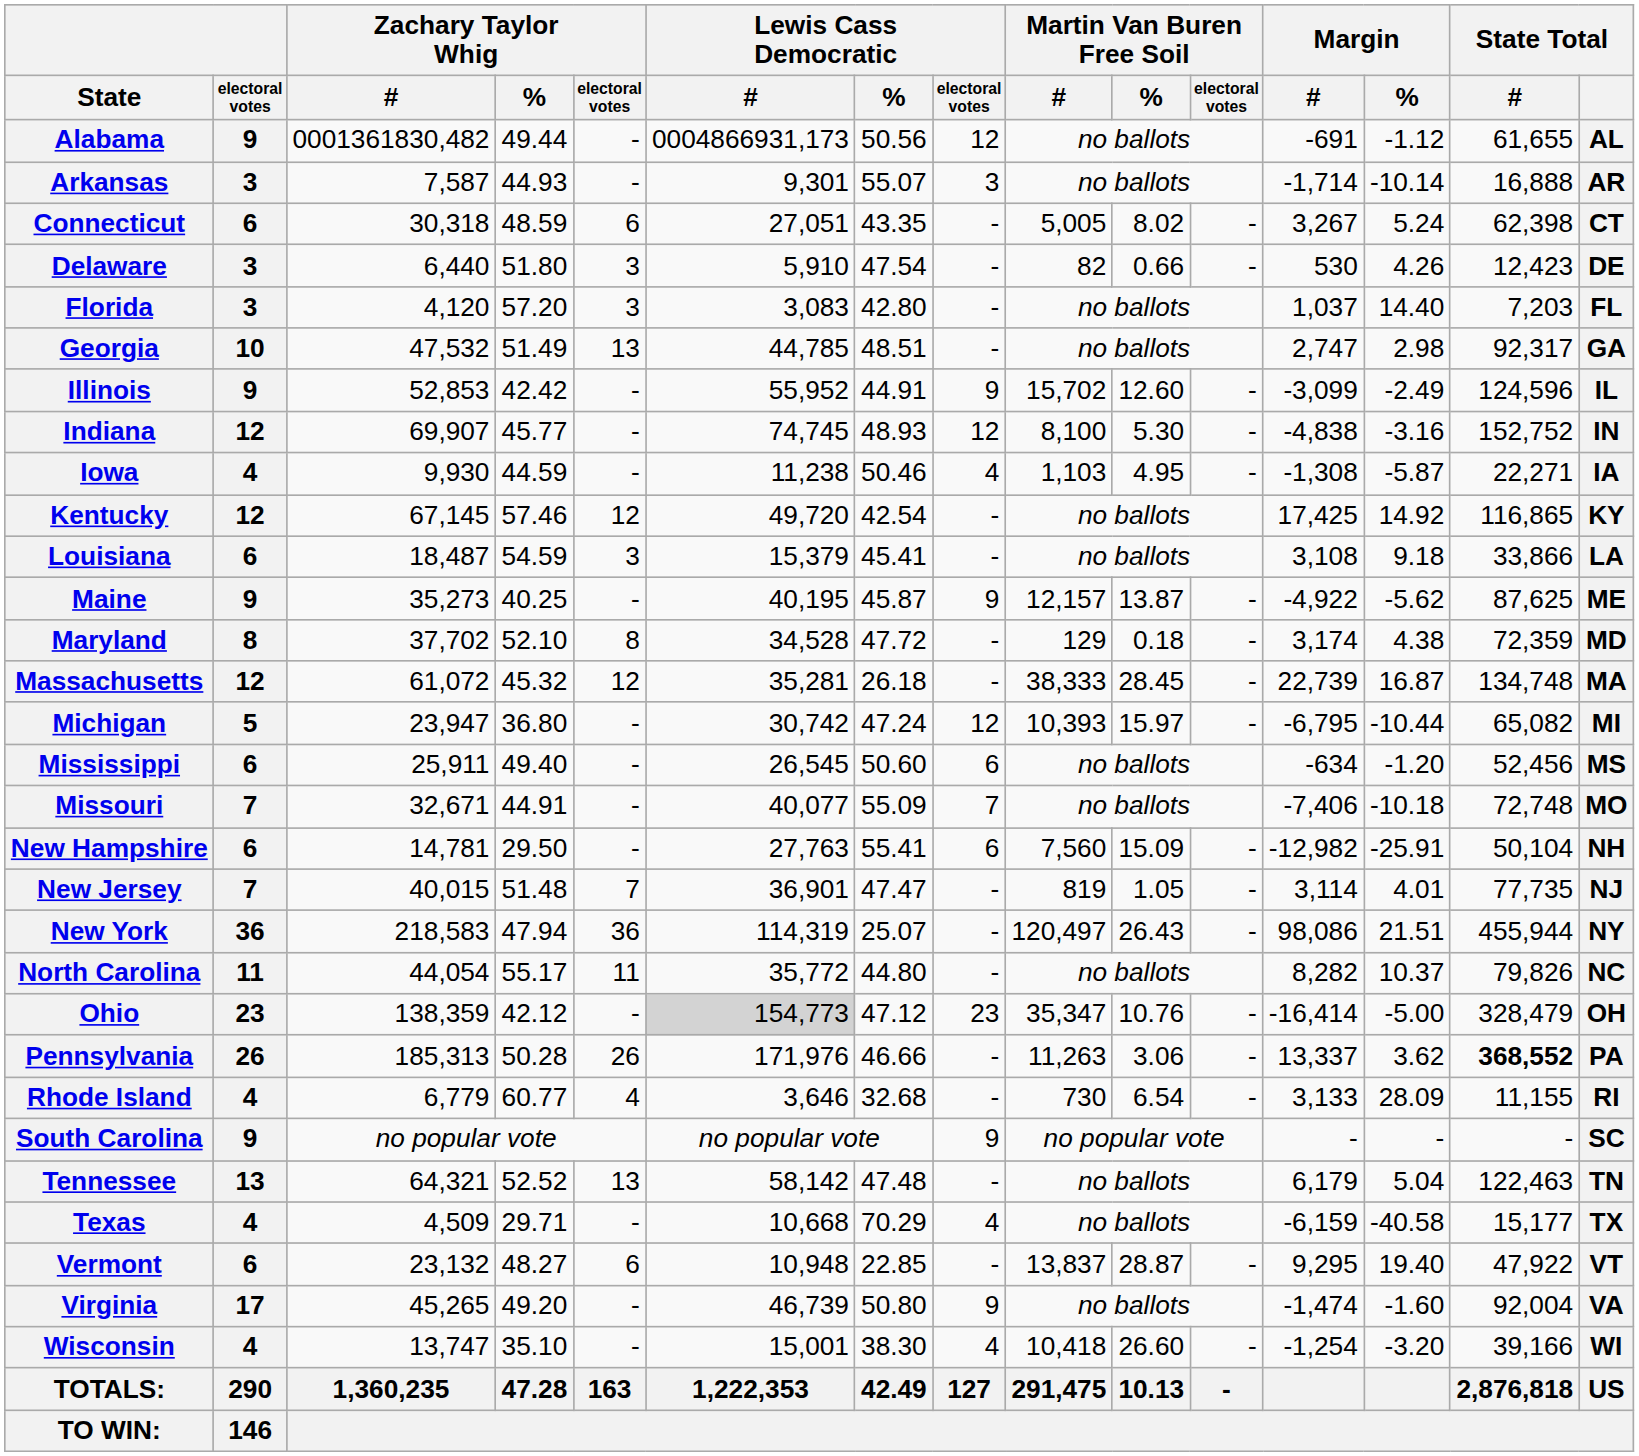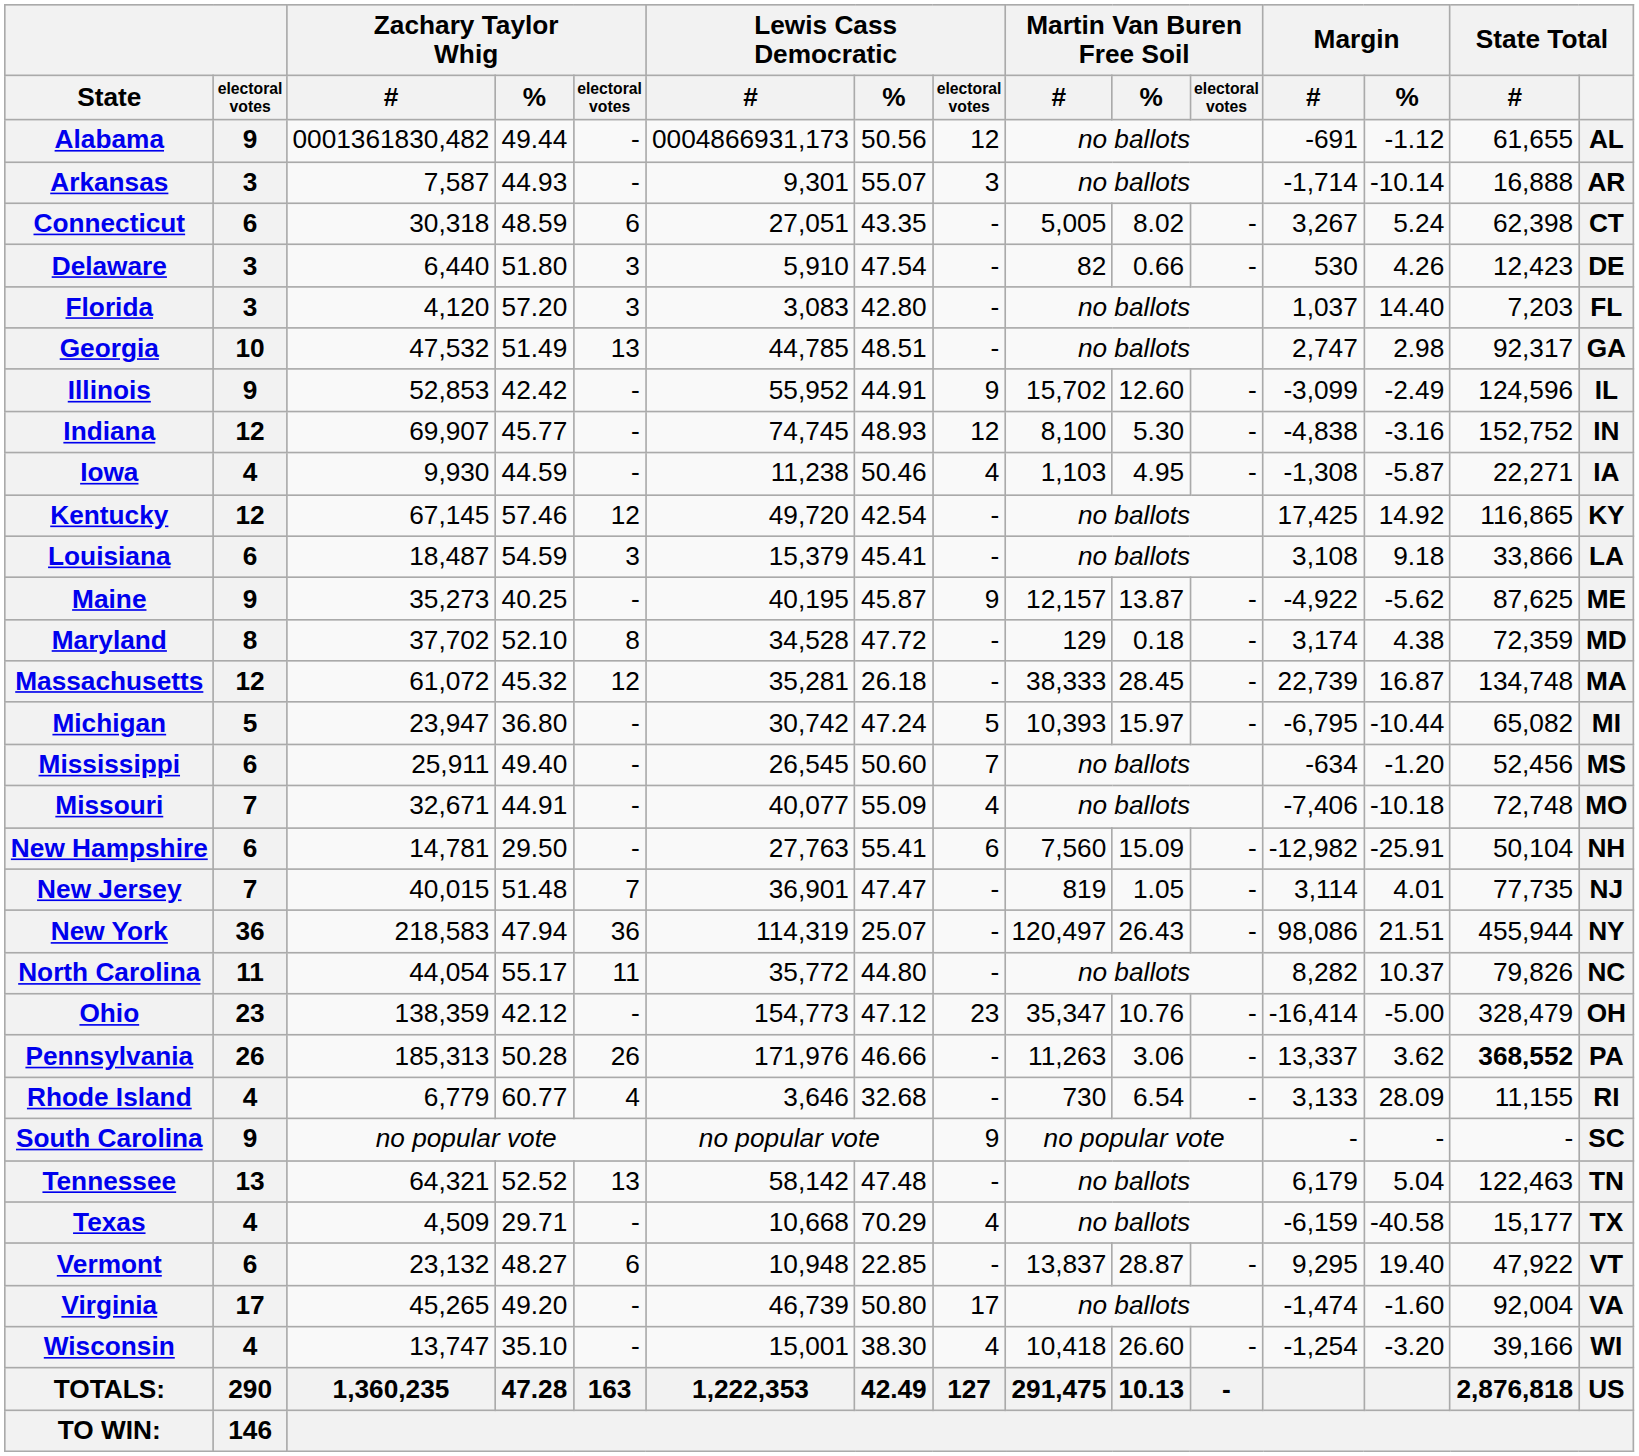 <table class="wikitable sortable" style="text-align:right">
 <tr>
 <th colspan=2></th>
 <th align=center colspan=3>Zachary Taylor<br>Whig</th>
 <th align=center colspan=3>Lewis Cass<br>Democratic</th>
 <th align=center colspan=3>Martin Van Buren<br>Free Soil</th>
 <th colspan="2">Margin</th>
 <th align=center colspan=2>State Total</th>
 </tr>
 <tr>
 <th align=center>State</th>
 <th style="text-align:center; font-size: 60%">electoral<br>votes</th>
 <th align=center>#</th>
 <th align=center>%</th>
 <th style="text-align:center; font-size: 60%">electoral<br>votes</th>
 <th align=center>#</th>
 <th align=center>%</th>
 <th style="text-align:center; font-size: 60%">electoral<br>votes</th>
 <th align=center>#</th>
 <th align=center>%</th>
 <th style="text-align:center; font-size: 60%">electoral<br>votes</th>
 <th>#</th>
 <th>%</th>
 <th align=center>#</th>
 <th></th>
 </tr>
 <tr>
 <th style"text-align:left"><a href='#'>Alabama</a></th>
 <th>9</th>
 <td><span>00013618</span>30,482</td>
 <td>49.44</td>
 <td>-</td>
 <td><span>00048669</span>31,173</td>
 <td>50.56</td>
 <td>12</td>
 <td colspan=3 align=center><em>no ballots</em></td>
 <td>-691</td>
 <td>-1.12</td>
 <td>61,655</td>
 <th>AL</th>
 </tr>
 <tr>
 <th style"text-align:left"><a href='#'>Arkansas</a></th>
 <th>3</th>
 <td>7,587</td>
 <td>44.93</td>
 <td>-</td>
 <td>9,301</td>
 <td>55.07</td>
 <td>3</td>
 <td colspan=3 align=center><em>no ballots</em></td>
 <td>-1,714</td>
 <td>-10.14</td>
 <td>16,888</td>
 <th>AR</th>
 </tr>
 <tr>
 <th style"text-align:left"><a href='#'>Connecticut</a></th>
 <th>6</th>
 <td>30,318</td>
 <td>48.59</td>
 <td>6</td>
 <td>27,051</td>
 <td>43.35</td>
 <td>-</td>
 <td>5,005</td>
 <td>8.02</td>
 <td>-</td>
 <td>3,267</td>
 <td>5.24</td>
 <td>62,398</td>
 <th>CT</th>
 </tr>
 <tr>
 <th style"text-align:left"><a href='#'>Delaware</a></th>
 <th>3</th>
 <td>6,440</td>
 <td>51.80</td>
 <td>3</td>
 <td>5,910</td>
 <td>47.54</td>
 <td>-</td>
 <td>82</td>
 <td>0.66</td>
 <td>-</td>
 <td>530</td>
 <td>4.26</td>
 <td>12,423</td>
 <th>DE</th>
 </tr>
 <tr>
 <th style"text-align:left"><a href='#'>Florida</a></th>
 <th>3</th>
 <td>4,120</td>
 <td>57.20</td>
 <td>3</td>
 <td>3,083</td>
 <td>42.80</td>
 <td>-</td>
 <td colspan=3 align=center><em>no ballots</em></td>
 <td>1,037</td>
 <td>14.40</td>
 <td>7,203</td>
 <th>FL</th>
 </tr>
 <tr>
 <th style"text-align:left"><a href='#'>Georgia</a></th>
 <th>10</th>
 <td>47,532</td>
 <td>51.49</td>
 <td>13</td>
 <td>44,785</td>
 <td>48.51</td>
 <td>-</td>
 <td colspan=3 align=center><em>no ballots</em></td>
 <td>2,747</td>
 <td>2.98</td>
 <td>92,317</td>
 <th>GA</th>
 </tr>
 <tr>
 <th style"text-align:left"><a href='#'>Illinois</a></th>
 <th>9</th>
 <td>52,853</td>
 <td>42.42</td>
 <td>-</td>
 <td>55,952</td>
 <td>44.91</td>
 <td>9</td>
 <td>15,702</td>
 <td>12.60</td>
 <td>-</td>
 <td>-3,099</td>
 <td>-2.49</td>
 <td>124,596</td>
 <th>IL</th>
 </tr>
 <tr>
 <th style"text-align:left"><a href='#'>Indiana</a></th>
 <th>12</th>
 <td>69,907</td>
 <td>45.77</td>
 <td>-</td>
 <td>74,745</td>
 <td>48.93</td>
 <td>12</td>
 <td>8,100</td>
 <td>5.30</td>
 <td>-</td>
 <td>-4,838</td>
 <td>-3.16</td>
 <td>152,752</td>
 <th>IN</th>
 </tr>
 <tr>
 <th style"text-align:left"><a href='#'>Iowa</a></th>
 <th>4</th>
 <td>9,930</td>
 <td>44.59</td>
 <td>-</td>
 <td>11,238</td>
 <td>50.46</td>
 <td>4</td>
 <td>1,103</td>
 <td>4.95</td>
 <td>-</td>
 <td>-1,308</td>
 <td>-5.87</td>
 <td>22,271</td>
 <th>IA</th>
 </tr>
 <tr>
 <th style"text-align:left"><a href='#'>Kentucky</a></th>
 <th>12</th>
 <td>67,145</td>
 <td>57.46</td>
 <td>12</td>
 <td>49,720</td>
 <td>42.54</td>
 <td>-</td>
 <td colspan=3 align=center><em>no ballots</em></td>
 <td>17,425</td>
 <td>14.92</td>
 <td>116,865</td>
 <th>KY</th>
 </tr>
 <tr>
 <th style"text-align:left"><a href='#'>Louisiana</a></th>
 <th>6</th>
 <td>18,487</td>
 <td>54.59</td>
 <td>3</td>
 <td>15,379</td>
 <td>45.41</td>
 <td>-</td>
 <td colspan=3 align=center><em>no ballots</em></td>
 <td>3,108</td>
 <td>9.18</td>
 <td>33,866</td>
 <th>LA</th>
 </tr>
 <tr>
 <th style"text-align:left"><a href='#'>Maine</a></th>
 <th>9</th>
 <td>35,273</td>
 <td>40.25</td>
 <td>-</td>
 <td>40,195</td>
 <td>45.87</td>
 <td>9</td>
 <td>12,157</td>
 <td>13.87</td>
 <td>-</td>
 <td>-4,922</td>
 <td>-5.62</td>
 <td>87,625</td>
 <th>ME</th>
 </tr>
 <tr>
 <th style"text-align:left"><a href='#'>Maryland</a></th>
 <th>8</th>
 <td>37,702</td>
 <td>52.10</td>
 <td>8</td>
 <td>34,528</td>
 <td>47.72</td>
 <td>-</td>
 <td>129</td>
 <td>0.18</td>
 <td>-</td>
 <td>3,174</td>
 <td>4.38</td>
 <td>72,359</td>
 <th>MD</th>
 </tr>
 <tr>
 <th style"text-align:left"><a href='#'>Massachusetts</a></th>
 <th>12</th>
 <td>61,072</td>
 <td>45.32</td>
 <td>12</td>
 <td>35,281</td>
 <td>26.18</td>
 <td>-</td>
 <td>38,333</td>
 <td>28.45</td>
 <td>-</td>
 <td>22,739</td>
 <td>16.87</td>
 <td>134,748</td>
 <th>MA</th>
 </tr>
 <tr>
 <th style"text-align:left"><a href='#'>Michigan</a></th>
 <th>5</th>
 <td>23,947</td>
 <td>36.80</td>
 <td>-</td>
 <td>30,742</td>
 <td>47.24</td>
-<td>12</td>
+<td>5</td>
 <td>10,393</td>
 <td>15.97</td>
 <td>-</td>
 <td>-6,795</td>
 <td>-10.44</td>
 <td>65,082</td>
 <th>MI</th>
 </tr>
 <tr>
 <th style"text-align:left"><a href='#'>Mississippi</a></th>
 <th>6</th>
 <td>25,911</td>
 <td>49.40</td>
 <td>-</td>
 <td>26,545</td>
 <td>50.60</td>
-<td>6</td>
+<td>7</td>
 <td colspan=3 align=center><em>no ballots</em></td>
 <td>-634</td>
 <td>-1.20</td>
 <td>52,456</td>
 <th>MS</th>
 </tr>
 <tr>
 <th style"text-align:left"><a href='#'>Missouri</a></th>
 <th>7</th>
 <td>32,671</td>
 <td>44.91</td>
 <td>-</td>
 <td>40,077</td>
 <td>55.09</td>
-<td>7</td>
+<td>4</td>
 <td colspan=3 align=center><em>no ballots</em></td>
 <td>-7,406</td>
 <td>-10.18</td>
 <td>72,748</td>
 <th>MO</th>
 </tr>
 <tr>
 <th style"text-align:left"><a href='#'>New Hampshire</a></th>
 <th>6</th>
 <td>14,781</td>
 <td>29.50</td>
 <td>-</td>
 <td>27,763</td>
 <td>55.41</td>
 <td>6</td>
 <td>7,560</td>
 <td>15.09</td>
 <td>-</td>
 <td>-12,982</td>
 <td>-25.91</td>
 <td>50,104</td>
 <th>NH</th>
 </tr>
 <tr>
 <th style"text-align:left"><a href='#'>New Jersey</a></th>
 <th>7</th>
 <td>40,015</td>
 <td>51.48</td>
 <td>7</td>
 <td>36,901</td>
 <td>47.47</td>
 <td>-</td>
 <td>819</td>
 <td>1.05</td>
 <td>-</td>
 <td>3,114</td>
 <td>4.01</td>
 <td>77,735</td>
 <th>NJ</th>
 </tr>
 <tr>
 <th style"text-align:left"><a href='#'>New York</a></th>
 <th>36</th>
 <td>218,583</td>
 <td>47.94</td>
 <td>36</td>
 <td>114,319</td>
 <td>25.07</td>
 <td>-</td>
 <td>120,497</td>
 <td>26.43</td>
 <td>-</td>
 <td>98,086</td>
 <td>21.51</td>
 <td>455,944</td>
 <th>NY</th>
 </tr>
 <tr>
 <th style"text-align:left"><a href='#'>North Carolina</a></th>
 <th>11</th>
 <td>44,054</td>
 <td>55.17</td>
 <td>11</td>
 <td>35,772</td>
 <td>44.80</td>
 <td>-</td>
 <td colspan=3 align=center><em>no ballots</em></td>
 <td>8,282</td>
 <td>10.37</td>
 <td>79,826</td>
 <th>NC</th>
 </tr>
 <tr>
 <th style"text-align:left"><a href='#'>Ohio</a></th>
 <th>23</th>
 <td>138,359</td>
 <td>42.12</td>
 <td>-</td>
-<td style="background: lightgrey;">154,773</td>
+<td>154,773</td>
 <td>47.12</td>
 <td>23</td>
 <td>35,347</td>
 <td>10.76</td>
 <td>-</td>
 <td>-16,414</td>
 <td>-5.00</td>
 <td>328,479</td>
 <th>OH</th>
 </tr>
 <tr>
 <th style"text-align:left"><a href='#'>Pennsylvania</a></th>
 <th>26</th>
 <td>185,313</td>
 <td>50.28</td>
 <td>26</td>
 <td>171,976</td>
 <td>46.66</td>
 <td>-</td>
 <td>11,263</td>
 <td>3.06</td>
 <td>-</td>
 <td>13,337</td>
 <td>3.62</td>
 <td><strong>368,552</strong></td>
 <th>PA</th>
 </tr>
 <tr>
 <th style"text-align:left"><a href='#'>Rhode Island</a></th>
 <th>4</th>
 <td>6,779</td>
 <td>60.77</td>
 <td>4</td>
 <td>3,646</td>
 <td>32.68</td>
 <td>-</td>
 <td>730</td>
 <td>6.54</td>
 <td>-</td>
 <td>3,133</td>
 <td>28.09</td>
 <td>11,155</td>
 <th>RI</th>
 </tr>
 <tr>
 <th style"text-align:left"><a href='#'>South Carolina</a></th>
 <th>9</th>
 <td colspan=3 align=center><em>no popular vote</em></td>
 <td colspan=2 align=center><em>no popular vote</em></td>
 <td>9</td>
 <td colspan=3 align=center><em>no popular vote</em></td>
 <td>-</td>
 <td>-</td>
 <td>-</td>
 <th>SC</th>
 </tr>
 <tr>
 <th style"text-align:left"><a href='#'>Tennessee</a></th>
 <th>13</th>
 <td>64,321</td>
 <td>52.52</td>
 <td>13</td>
 <td>58,142</td>
 <td>47.48</td>
 <td>-</td>
 <td colspan=3 align=center><em>no ballots</em></td>
 <td>6,179</td>
 <td>5.04</td>
 <td>122,463</td>
 <th>TN</th>
 </tr>
 <tr>
 <th style"text-align:left"><a href='#'>Texas</a></th>
 <th>4</th>
 <td>4,509</td>
 <td>29.71</td>
 <td>-</td>
 <td>10,668</td>
 <td>70.29</td>
 <td>4</td>
 <td colspan=3 align=center><em>no ballots</em></td>
 <td>-6,159</td>
 <td>-40.58</td>
 <td>15,177</td>
 <th>TX</th>
 </tr>
 <tr>
 <th style"text-align:left"><a href='#'>Vermont</a></th>
 <th>6</th>
 <td>23,132</td>
 <td>48.27</td>
 <td>6</td>
 <td>10,948</td>
 <td>22.85</td>
 <td>-</td>
 <td>13,837</td>
 <td>28.87</td>
 <td>-</td>
 <td>9,295</td>
 <td>19.40</td>
 <td>47,922</td>
 <th>VT</th>
 </tr>
 <tr>
 <th style"text-align:left"><a href='#'>Virginia</a></th>
 <th>17</th>
 <td>45,265</td>
 <td>49.20</td>
 <td>-</td>
 <td>46,739</td>
 <td>50.80</td>
-<td>9</td>
+<td>17</td>
 <td colspan=3 align=center><em>no ballots</em></td>
 <td>-1,474</td>
 <td>-1.60</td>
 <td>92,004</td>
 <th>VA</th>
 </tr>
 <tr>
 <th style"text-align:left"><a href='#'>Wisconsin</a></th>
 <th>4</th>
 <td>13,747</td>
 <td>35.10</td>
 <td>-</td>
 <td>15,001</td>
 <td>38.30</td>
 <td>4</td>
 <td>10,418</td>
 <td>26.60</td>
 <td>-</td>
 <td>-1,254</td>
 <td>-3.20</td>
 <td>39,166</td>
 <th>WI</th>
 </tr>
 <tr>
 <th>TOTALS:</th>
 <th>290</th>
 <th>1,360,235</th>
 <th>47.28</th>
 <th>163</th>
 <th>1,222,353</th>
 <th>42.49</th>
 <th>127</th>
 <th>291,475</th>
 <th>10.13</th>
 <th>-</th>
 <th></th>
 <th></th>
 <th>2,876,818</th>
 <th>US</th>
 </tr>
 <tr>
 <th>TO WIN:</th>
 <th>146</th>
 <th colspan="17"></th>
 </tr>
 </table>
